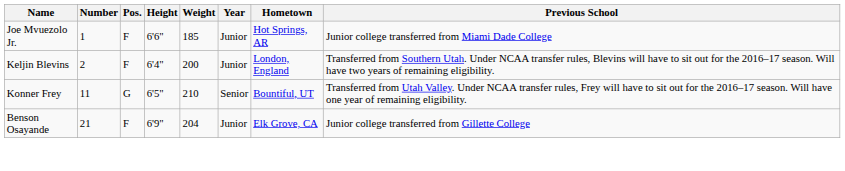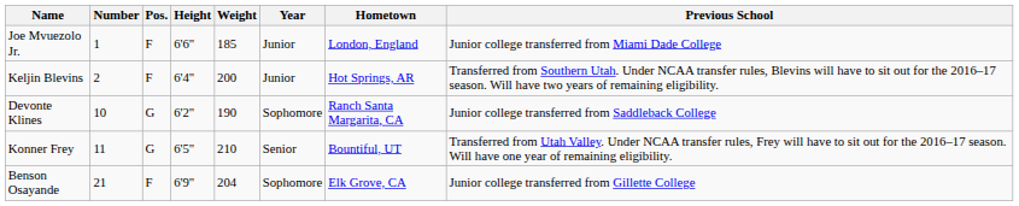 <table class="wikitable sortable" border="1">
 <tr>
 <th>Name</th>
 <th>Number</th>
 <th>Pos.</th>
 <th>Height</th>
 <th>Weight</th>
 <th>Year</th>
 <th>Hometown</th>
 <th class="unsortable">Previous School</th>
 </tr>
 <tr>
 <td>Joe Mvuezolo Jr.</td>
 <td>1</td>
 <td>F</td>
 <td>6'6"</td>
 <td>185</td>
 <td>Junior</td>
-<td><a href='#'>Hot Springs, AR</a></td>
+<td><a href='#'>London, England</a></td>
 <td>Junior college transferred from <a href='#'>Miami Dade College</a></td>
 </tr>
 <tr>
 <td>Keljin Blevins</td>
 <td>2</td>
 <td>F</td>
 <td>6'4"</td>
 <td>200</td>
 <td>Junior</td>
-<td><a href='#'>London, England</a></td>
+<td><a href='#'>Hot Springs, AR</a></td>
 <td>Transferred from <a href='#'>Southern Utah</a>. Under NCAA transfer rules, Blevins will have to sit out for the 2016–17 season. Will have two years of remaining eligibility.</td>
+</tr>
+<tr>
+<td>Devonte Klines</td>
+<td>10</td>
+<td>G</td>
+<td>6'2"</td>
+<td>190</td>
+<td>Sophomore</td>
+<td><a href='#'>Ranch Santa Margarita, CA</a></td>
+<td>Junior college transferred from <a href='#'>Saddleback College</a></td>
 </tr>
 <tr>
 <td>Konner Frey</td>
 <td>11</td>
 <td>G</td>
 <td>6'5"</td>
 <td>210</td>
 <td>Senior</td>
 <td><a href='#'>Bountiful, UT</a></td>
 <td>Transferred from <a href='#'>Utah Valley</a>. Under NCAA transfer rules, Frey will have to sit out for the 2016–17 season. Will have one year of remaining eligibility.</td>
 </tr>
 <tr>
 <td>Benson Osayande</td>
 <td>21</td>
 <td>F</td>
 <td>6'9"</td>
 <td>204</td>
-<td>Junior</td>
+<td>Sophomore</td>
 <td><a href='#'>Elk Grove, CA</a></td>
 <td>Junior college transferred from <a href='#'>Gillette College</a></td>
 </tr>
 </table>
